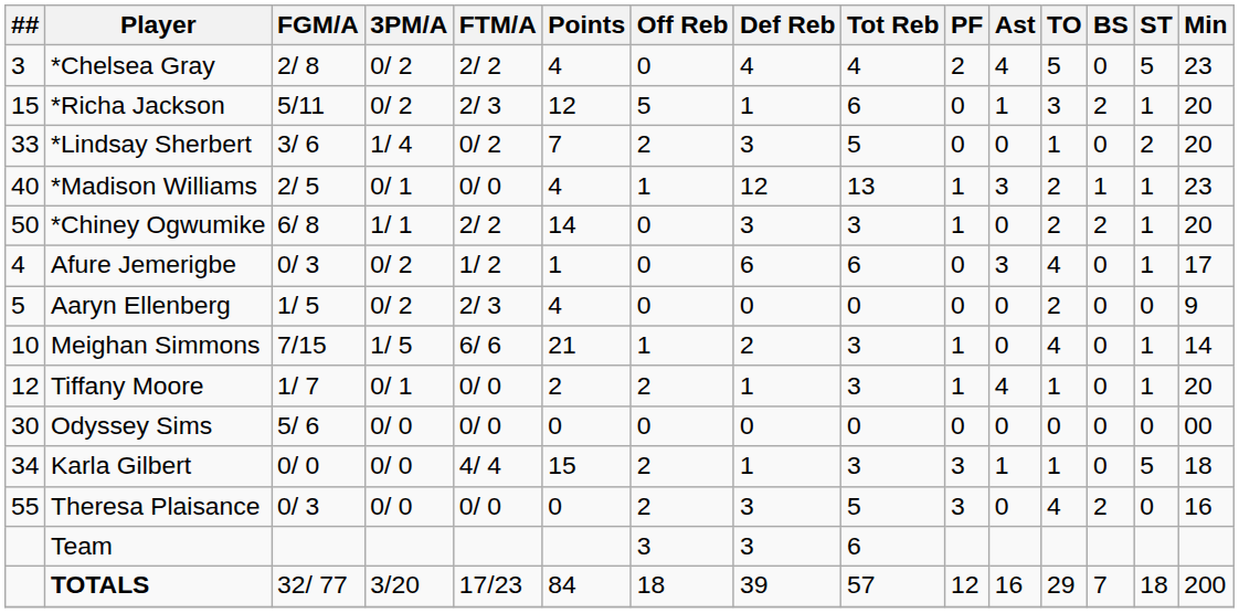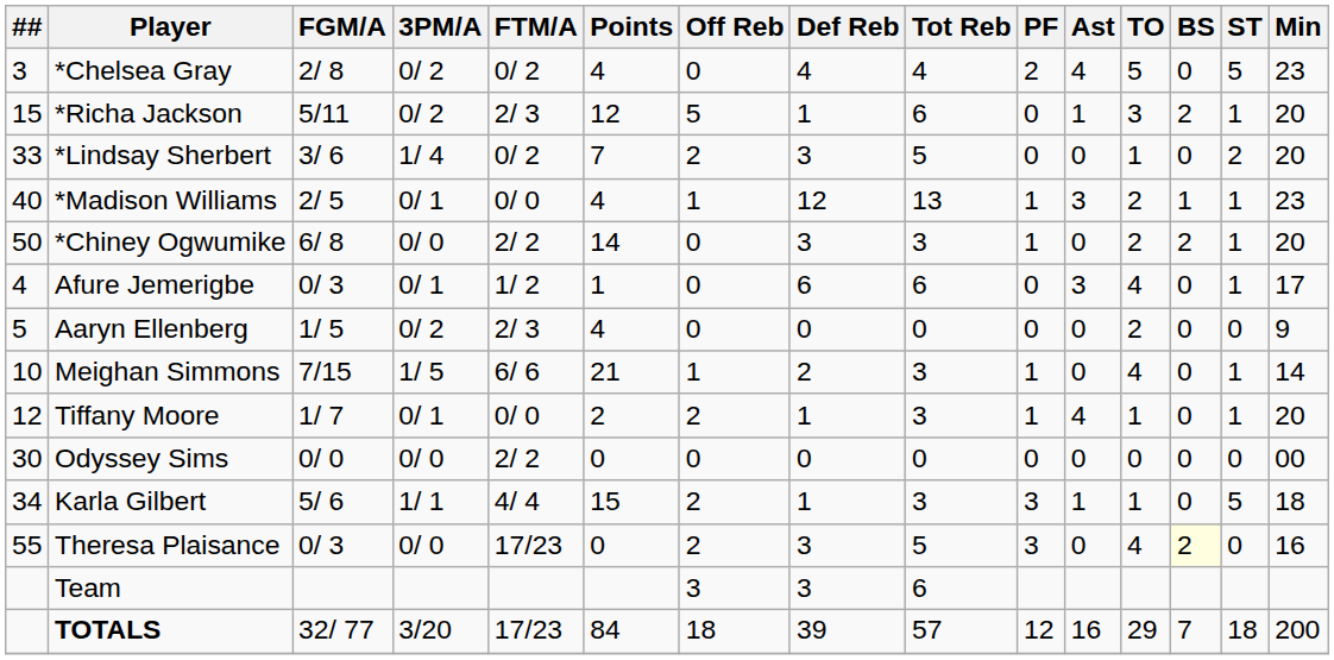 <table class="wikitable sortable">
 <tr>
 <th>##</th>
 <th>Player</th>
 <th>FGM/A</th>
 <th>3PM/A</th>
 <th>FTM/A</th>
 <th>Points</th>
 <th>Off Reb</th>
 <th>Def Reb</th>
 <th>Tot Reb</th>
 <th>PF</th>
 <th>Ast</th>
 <th>TO</th>
 <th>BS</th>
 <th>ST</th>
 <th>Min</th>
 </tr>
 <tr>
 <td>3</td>
 <td>*Chelsea Gray</td>
 <td>2/ 8</td>
 <td>0/ 2</td>
-<td>2/ 2</td>
+<td>0/ 2</td>
 <td>4</td>
 <td>0</td>
 <td>4</td>
 <td>4</td>
 <td>2</td>
 <td>4</td>
 <td>5</td>
 <td>0</td>
 <td>5</td>
 <td>23</td>
 </tr>
 <tr>
 <td>15</td>
 <td>*Richa Jackson</td>
 <td>5/11</td>
 <td>0/ 2</td>
 <td>2/ 3</td>
 <td>12</td>
 <td>5</td>
 <td>1</td>
 <td>6</td>
 <td>0</td>
 <td>1</td>
 <td>3</td>
 <td>2</td>
 <td>1</td>
 <td>20</td>
 </tr>
 <tr>
 <td>33</td>
 <td>*Lindsay Sherbert</td>
 <td>3/ 6</td>
 <td>1/ 4</td>
 <td>0/ 2</td>
 <td>7</td>
 <td>2</td>
 <td>3</td>
 <td>5</td>
 <td>0</td>
 <td>0</td>
 <td>1</td>
 <td>0</td>
 <td>2</td>
 <td>20</td>
 </tr>
 <tr>
 <td>40</td>
 <td>*Madison Williams</td>
 <td>2/ 5</td>
 <td>0/ 1</td>
 <td>0/ 0</td>
 <td>4</td>
 <td>1</td>
 <td>12</td>
 <td>13</td>
 <td>1</td>
 <td>3</td>
 <td>2</td>
 <td>1</td>
 <td>1</td>
 <td>23</td>
 </tr>
 <tr>
 <td>50</td>
 <td>*Chiney Ogwumike</td>
 <td>6/ 8</td>
-<td>1/ 1</td>
+<td>0/ 0</td>
 <td>2/ 2</td>
 <td>14</td>
 <td>0</td>
 <td>3</td>
 <td>3</td>
 <td>1</td>
 <td>0</td>
 <td>2</td>
 <td>2</td>
 <td>1</td>
 <td>20</td>
 </tr>
 <tr>
 <td>4</td>
 <td>Afure Jemerigbe</td>
 <td>0/ 3</td>
-<td>0/ 2</td>
+<td>0/ 1</td>
 <td>1/ 2</td>
 <td>1</td>
 <td>0</td>
 <td>6</td>
 <td>6</td>
 <td>0</td>
 <td>3</td>
 <td>4</td>
 <td>0</td>
 <td>1</td>
 <td>17</td>
 </tr>
 <tr>
 <td>5</td>
 <td>Aaryn Ellenberg</td>
 <td>1/ 5</td>
 <td>0/ 2</td>
 <td>2/ 3</td>
 <td>4</td>
 <td>0</td>
 <td>0</td>
 <td>0</td>
 <td>0</td>
 <td>0</td>
 <td>2</td>
 <td>0</td>
 <td>0</td>
 <td>9</td>
 </tr>
 <tr>
 <td>10</td>
 <td>Meighan Simmons</td>
 <td>7/15</td>
 <td>1/ 5</td>
 <td>6/ 6</td>
 <td>21</td>
 <td>1</td>
 <td>2</td>
 <td>3</td>
 <td>1</td>
 <td>0</td>
 <td>4</td>
 <td>0</td>
 <td>1</td>
 <td>14</td>
 </tr>
 <tr>
 <td>12</td>
 <td>Tiffany Moore</td>
 <td>1/ 7</td>
 <td>0/ 1</td>
 <td>0/ 0</td>
 <td>2</td>
 <td>2</td>
 <td>1</td>
 <td>3</td>
 <td>1</td>
 <td>4</td>
 <td>1</td>
 <td>0</td>
 <td>1</td>
 <td>20</td>
 </tr>
 <tr>
 <td>30</td>
 <td>Odyssey Sims</td>
-<td>5/ 6</td>
 <td>0/ 0</td>
 <td>0/ 0</td>
+<td>2/ 2</td>
 <td>0</td>
 <td>0</td>
 <td>0</td>
 <td>0</td>
 <td>0</td>
 <td>0</td>
 <td>0</td>
 <td>0</td>
 <td>0</td>
 <td>00</td>
 </tr>
 <tr>
 <td>34</td>
 <td>Karla Gilbert</td>
-<td>0/ 0</td>
-<td>0/ 0</td>
+<td>5/ 6</td>
+<td>1/ 1</td>
 <td>4/ 4</td>
 <td>15</td>
 <td>2</td>
 <td>1</td>
 <td>3</td>
 <td>3</td>
 <td>1</td>
 <td>1</td>
 <td>0</td>
 <td>5</td>
 <td>18</td>
 </tr>
 <tr>
 <td>55</td>
 <td>Theresa Plaisance</td>
 <td>0/ 3</td>
 <td>0/ 0</td>
-<td>0/ 0</td>
+<td>17/23</td>
 <td>0</td>
 <td>2</td>
 <td>3</td>
 <td>5</td>
 <td>3</td>
 <td>0</td>
 <td>4</td>
-<td>2</td>
+<td style="background: lightyellow;">2</td>
 <td>0</td>
 <td>16</td>
 </tr>
 <tr>
 <td></td>
 <td>Team</td>
 <td></td>
 <td></td>
 <td></td>
 <td></td>
 <td>3</td>
 <td>3</td>
 <td>6</td>
 <td></td>
 <td></td>
 <td></td>
 <td></td>
 <td></td>
 <td></td>
 </tr>
 <tr>
 <td></td>
 <td><strong>TOTALS</strong></td>
 <td>32/ 77</td>
 <td>3/20</td>
 <td>17/23</td>
 <td>84</td>
 <td>18</td>
 <td>39</td>
 <td>57</td>
 <td>12</td>
 <td>16</td>
 <td>29</td>
 <td>7</td>
 <td>18</td>
 <td>200</td>
 </tr>
 <tr>
 </tr>
 </table>
